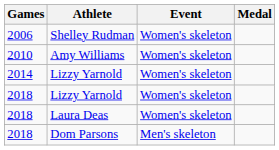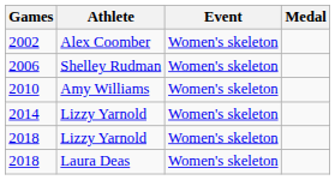 <table class="wikitable collapsible">
 <tr>
 <th>Games</th>
 <th>Athlete</th>
 <th>Event</th>
 <th>Medal</th>
+</tr>
+<tr>
+<td><a href='#'>2002</a></td>
+<td><a href='#'>Alex Coomber</a></td>
+<td><a href='#'>Women's skeleton</a></td>
+<td></td>
 </tr>
 <tr>
 <td><a href='#'>2006</a></td>
 <td><a href='#'>Shelley Rudman</a></td>
 <td><a href='#'>Women's skeleton</a></td>
 <td></td>
 </tr>
 <tr>
 <td><a href='#'>2010</a></td>
 <td><a href='#'>Amy Williams</a></td>
 <td><a href='#'>Women's skeleton</a></td>
 <td></td>
 </tr>
 <tr>
 <td><a href='#'>2014</a></td>
 <td><a href='#'>Lizzy Yarnold</a></td>
 <td><a href='#'>Women's skeleton</a></td>
 <td></td>
 </tr>
 <tr>
 <td><a href='#'>2018</a></td>
 <td><a href='#'>Lizzy Yarnold</a></td>
 <td><a href='#'>Women's skeleton</a></td>
 <td></td>
 </tr>
 <tr>
 <td><a href='#'>2018</a></td>
 <td><a href='#'>Laura Deas</a></td>
 <td><a href='#'>Women's skeleton</a></td>
 <td></td>
 </tr>
-<tr>
-<td><a href='#'>2018</a></td>
-<td><a href='#'>Dom Parsons</a></td>
-<td><a href='#'>Men's skeleton</a></td>
-<td></td>
-</tr>
 </table>
